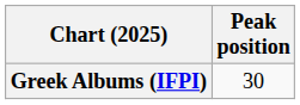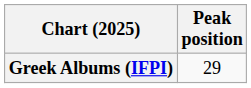 <table class="wikitable sortable plainrowheaders" style="text-align:center;">
 <tr>
 <th scope="col">Chart (2025)</th>
 <th scope="col">Peak<br>position</th>
 </tr>
 <tr>
 <th scope="row">Greek Albums (<a href='#'>IFPI</a>)</th>
-<td>30</td>
+<td>29</td>
 </tr>
 </table>
